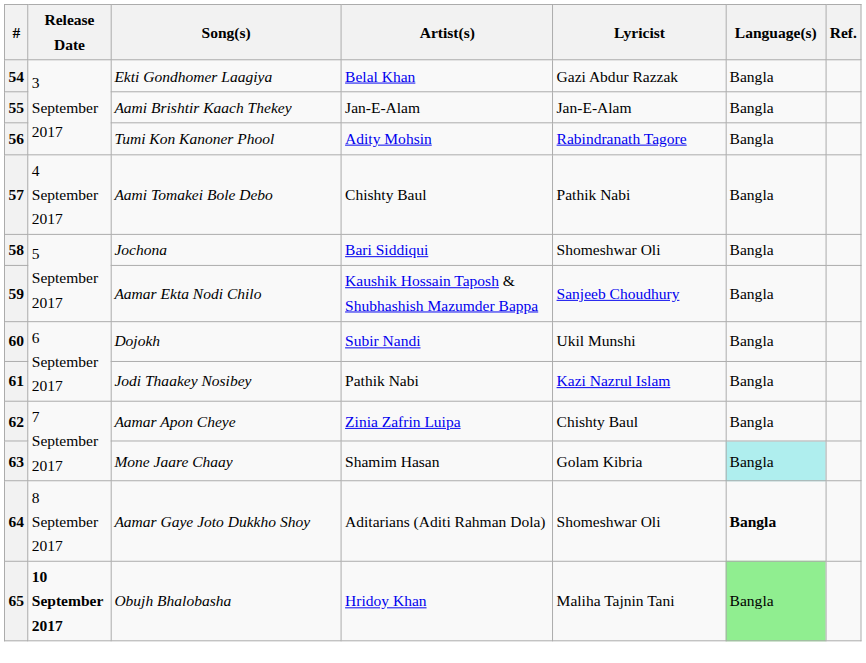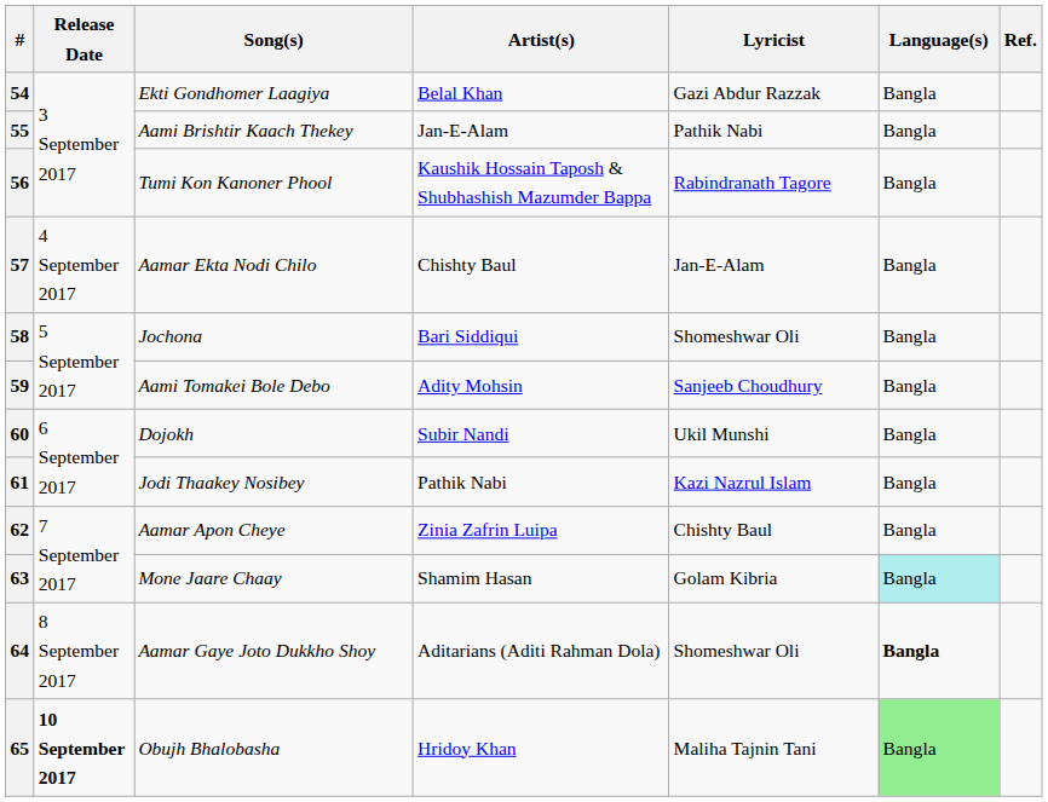 <table class="wikitable" style="text-align:left; font-size:100%; line-height:25px; width:100%;">
 <tr>
 <th style="width:1%;">#</th>
 <th style="width:04%;">Release Date </th>
 <th style="width:24%;">Song(s)</th>
 <th style="width:22%;">Artist(s)</th>
 <th style="width:18%;">Lyricist</th>
 <th style="width:10%;">Language(s)</th>
 <th style="width:1%;">Ref.</th>
 </tr>
 <tr>
 <th>54</th>
 <td rowspan="3">3 September 2017</td>
 <td><em>Ekti Gondhomer Laagiya</em></td>
 <td><a href='#'>Belal Khan</a></td>
 <td>Gazi Abdur Razzak</td>
 <td>Bangla</td>
 <td></td>
 </tr>
 <tr>
 <th>55</th>
 <td><em>Aami Brishtir Kaach Thekey</em></td>
 <td>Jan-E-Alam</td>
-<td>Jan-E-Alam</td>
+<td>Pathik Nabi</td>
 <td>Bangla</td>
 <td></td>
 </tr>
 <tr>
 <th>56</th>
 <td><em>Tumi Kon Kanoner Phool</em></td>
-<td><a href='#'>Adity Mohsin</a></td>
+<td><a href='#'>Kaushik Hossain Taposh</a> & <a href='#'>Shubhashish Mazumder Bappa</a></td>
 <td><a href='#'>Rabindranath Tagore</a></td>
 <td>Bangla</td>
 <td></td>
 </tr>
 <tr>
 <th>57</th>
 <td>4 September 2017</td>
-<td><em>Aami Tomakei Bole Debo</em></td>
+<td><em>Aamar Ekta Nodi Chilo</em></td>
 <td>Chishty Baul</td>
-<td>Pathik Nabi</td>
+<td>Jan-E-Alam</td>
 <td>Bangla</td>
 <td></td>
 </tr>
 <tr>
 <th>58</th>
 <td rowspan="2">5 September 2017</td>
 <td><em>Jochona</em></td>
 <td><a href='#'>Bari Siddiqui</a></td>
 <td>Shomeshwar Oli</td>
 <td>Bangla</td>
 <td></td>
 </tr>
 <tr>
 <th>59</th>
-<td><em>Aamar Ekta Nodi Chilo</em></td>
-<td><a href='#'>Kaushik Hossain Taposh</a> & <a href='#'>Shubhashish Mazumder Bappa</a></td>
+<td><em>Aami Tomakei Bole Debo</em></td>
+<td><a href='#'>Adity Mohsin</a></td>
 <td><a href='#'>Sanjeeb Choudhury</a></td>
 <td>Bangla</td>
 <td></td>
 </tr>
 <tr>
 <th>60</th>
 <td rowspan="2">6 September 2017</td>
 <td><em>Dojokh</em></td>
 <td><a href='#'>Subir Nandi</a></td>
 <td>Ukil Munshi</td>
 <td>Bangla</td>
 <td></td>
 </tr>
 <tr>
 <th>61</th>
 <td><em>Jodi Thaakey Nosibey</em></td>
 <td>Pathik Nabi</td>
 <td><a href='#'>Kazi Nazrul Islam</a></td>
 <td>Bangla</td>
 <td></td>
 </tr>
 <tr>
 <th>62</th>
 <td rowspan="2">7 September 2017</td>
 <td><em>Aamar Apon Cheye</em></td>
 <td><a href='#'>Zinia Zafrin Luipa</a></td>
 <td>Chishty Baul</td>
 <td>Bangla</td>
 <td></td>
 </tr>
 <tr>
 <th>63</th>
 <td><em>Mone Jaare Chaay</em></td>
 <td>Shamim Hasan</td>
 <td>Golam Kibria</td>
 <td style="background: paleturquoise;">Bangla</td>
 <td></td>
 </tr>
 <tr>
 <th>64</th>
 <td>8 September 2017</td>
 <td><em>Aamar Gaye Joto Dukkho Shoy</em></td>
 <td>Aditarians (Aditi Rahman Dola)</td>
 <td>Shomeshwar Oli</td>
 <td><strong>Bangla</strong></td>
 <td></td>
 </tr>
 <tr>
 <th>65</th>
 <td><strong>10 September 2017</strong></td>
 <td><em>Obujh Bhalobasha</em></td>
 <td><a href='#'>Hridoy Khan</a></td>
 <td>Maliha Tajnin Tani</td>
 <td style="background: lightgreen;">Bangla</td>
 <td></td>
 </tr>
 </table>
